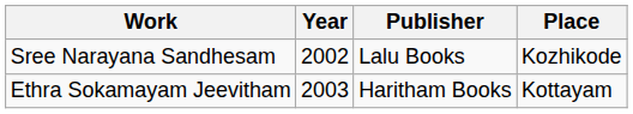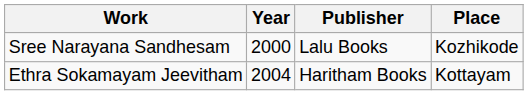 <table class="wikitable sortable">
 <tr>
 <th>Work</th>
 <th>Year</th>
 <th>Publisher</th>
 <th>Place</th>
 </tr>
 <tr>
 <td>Sree Narayana Sandhesam</td>
-<td>2002</td>
+<td>2000</td>
 <td>Lalu Books</td>
 <td>Kozhikode</td>
 </tr>
 <tr>
 <td>Ethra Sokamayam Jeevitham</td>
-<td>2003</td>
+<td>2004</td>
 <td>Haritham Books</td>
 <td>Kottayam</td>
 </tr>
 </table>
